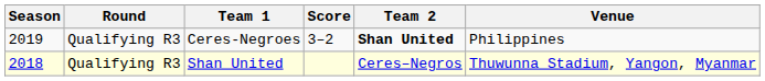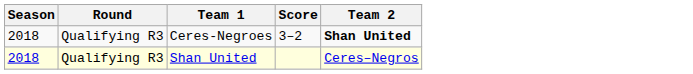 <table class="wikitable">
 <tr>
 <th>Season</th>
 <th>Round</th>
 <th>Team 1</th>
 <th>Score</th>
 <th>Team 2</th>
-<th>Venue</th>
 </tr>
 <tr>
-<td>2019</td>
+<td>2018</td>
 <td>Qualifying R3</td>
 <td>Ceres-Negroes</td>
 <td>3–2</td>
 <td><strong>Shan United</strong></td>
-<td>Philippines</td>
 </tr>
 <tr style="background:#ffffdd">
 <td><a href='#'>2018</a></td>
 <td>Qualifying R3</td>
 <td> <a href='#'>Shan United</a></td>
 <td></td>
 <td> <a href='#'>Ceres–Negros</a></td>
-<td><a href='#'>Thuwunna Stadium</a>, <a href='#'>Yangon</a>, <a href='#'>Myanmar</a></td>
 </tr>
 </table>
